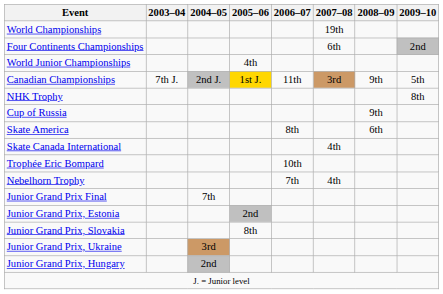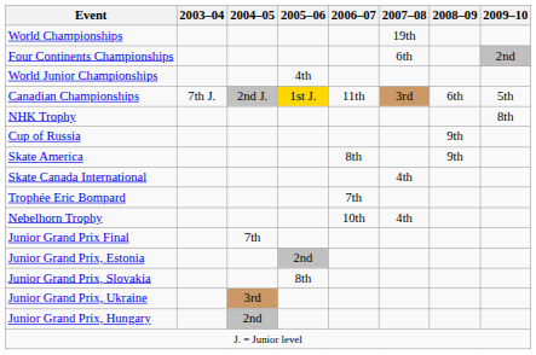 <table class="wikitable" style="text-align:center">
 <tr>
 <th>Event</th>
 <th>2003–04</th>
 <th>2004–05</th>
 <th>2005–06</th>
 <th>2006–07</th>
 <th>2007–08</th>
 <th>2008–09</th>
 <th>2009–10</th>
 </tr>
 <tr>
 <td align=left><a href='#'>World Championships</a></td>
 <td></td>
 <td></td>
 <td></td>
 <td></td>
 <td>19th</td>
 <td></td>
 <td></td>
 </tr>
 <tr>
 <td align=left><a href='#'>Four Continents Championships</a></td>
 <td></td>
 <td></td>
 <td></td>
 <td></td>
 <td>6th</td>
 <td></td>
 <td bgcolor=silver>2nd</td>
 </tr>
 <tr>
 <td align=left><a href='#'>World Junior Championships</a></td>
 <td></td>
 <td></td>
 <td>4th</td>
 <td></td>
 <td></td>
 <td></td>
 <td></td>
 </tr>
 <tr>
 <td align=left><a href='#'>Canadian Championships</a></td>
 <td>7th J.</td>
 <td bgcolor=silver>2nd J.</td>
 <td bgcolor=gold>1st J.</td>
 <td>11th</td>
 <td bgcolor=cc9966>3rd</td>
-<td>9th</td>
+<td>6th</td>
 <td>5th</td>
 </tr>
 <tr>
 <td align=left><a href='#'>NHK Trophy</a></td>
 <td></td>
 <td></td>
 <td></td>
 <td></td>
 <td></td>
 <td></td>
 <td>8th</td>
 </tr>
 <tr>
 <td align=left><a href='#'>Cup of Russia</a></td>
 <td></td>
 <td></td>
 <td></td>
 <td></td>
 <td></td>
 <td>9th</td>
 <td></td>
 </tr>
 <tr>
 <td align=left><a href='#'>Skate America</a></td>
 <td></td>
 <td></td>
 <td></td>
 <td>8th</td>
 <td></td>
-<td>6th</td>
+<td>9th</td>
 <td></td>
 </tr>
 <tr>
 <td align=left><a href='#'>Skate Canada International</a></td>
 <td></td>
 <td></td>
 <td></td>
 <td></td>
 <td>4th</td>
 <td></td>
 <td></td>
 </tr>
 <tr>
 <td align=left><a href='#'>Trophée Eric Bompard</a></td>
 <td></td>
 <td></td>
 <td></td>
-<td>10th</td>
+<td>7th</td>
 <td></td>
 <td></td>
 <td></td>
 </tr>
 <tr>
 <td align=left><a href='#'>Nebelhorn Trophy</a></td>
 <td></td>
 <td></td>
 <td></td>
-<td>7th</td>
+<td>10th</td>
 <td>4th</td>
 <td></td>
 <td></td>
 </tr>
 <tr>
 <td align=left><a href='#'>Junior Grand Prix Final</a></td>
 <td></td>
 <td>7th</td>
 <td></td>
 <td></td>
 <td></td>
 <td></td>
 <td></td>
 </tr>
 <tr>
 <td align=left><a href='#'>Junior Grand Prix, Estonia</a></td>
 <td></td>
 <td></td>
 <td bgcolor=silver>2nd</td>
 <td></td>
 <td></td>
 <td></td>
 <td></td>
 </tr>
 <tr>
 <td align=left><a href='#'>Junior Grand Prix, Slovakia</a></td>
 <td></td>
 <td></td>
 <td>8th</td>
 <td></td>
 <td></td>
 <td></td>
 <td></td>
 </tr>
 <tr>
 <td align=left><a href='#'>Junior Grand Prix, Ukraine</a></td>
 <td></td>
 <td bgcolor=cc9966>3rd</td>
 <td></td>
 <td></td>
 <td></td>
 <td></td>
 <td></td>
 </tr>
 <tr>
 <td align=left><a href='#'>Junior Grand Prix, Hungary</a></td>
 <td></td>
 <td bgcolor=silver>2nd</td>
 <td></td>
 <td></td>
 <td></td>
 <td></td>
 <td></td>
 </tr>
 <tr>
 <td colspan=8 align=center><small> J. = Junior level </small></td>
 </tr>
 </table>
